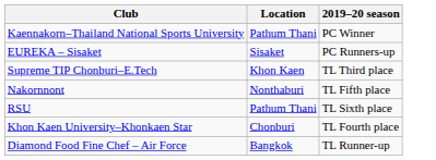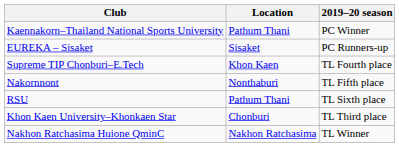 <table class="wikitable sortable">
 <tr>
 <th>Club</th>
 <th>Location</th>
 <th>2019–20 season</th>
 </tr>
 <tr>
 <td><a href='#'>Kaennakorn–Thailand National Sports University</a></td>
 <td><a href='#'>Pathum Thani</a></td>
 <td>PC Winner</td>
 </tr>
 <tr>
 <td><a href='#'>EUREKA – Sisaket</a></td>
 <td><a href='#'>Sisaket</a></td>
 <td>PC Runners-up</td>
 </tr>
 <tr>
 <td><a href='#'>Supreme TIP Chonburi–E.Tech</a></td>
 <td><a href='#'>Khon Kaen</a></td>
-<td>TL Third place</td>
+<td>TL Fourth place</td>
 </tr>
 <tr>
 <td><a href='#'>Nakornnont</a></td>
 <td><a href='#'>Nonthaburi</a></td>
 <td>TL Fifth place</td>
 </tr>
 <tr>
 <td><a href='#'>RSU</a></td>
 <td><a href='#'>Pathum Thani</a></td>
 <td>TL Sixth place</td>
 </tr>
 <tr>
 <td><a href='#'>Khon Kaen University–Khonkaen Star</a></td>
 <td><a href='#'>Chonburi</a></td>
-<td>TL Fourth place</td>
+<td>TL Third place</td>
 </tr>
 <tr>
-<td><a href='#'>Diamond Food Fine Chef – Air Force</a></td>
-<td><a href='#'>Bangkok</a></td>
-<td>TL Runner-up</td>
+<td><a href='#'>Nakhon Ratchasima Huione QminC</a></td>
+<td><a href='#'>Nakhon Ratchasima</a></td>
+<td>TL Winner</td>
 </tr>
 </table>
